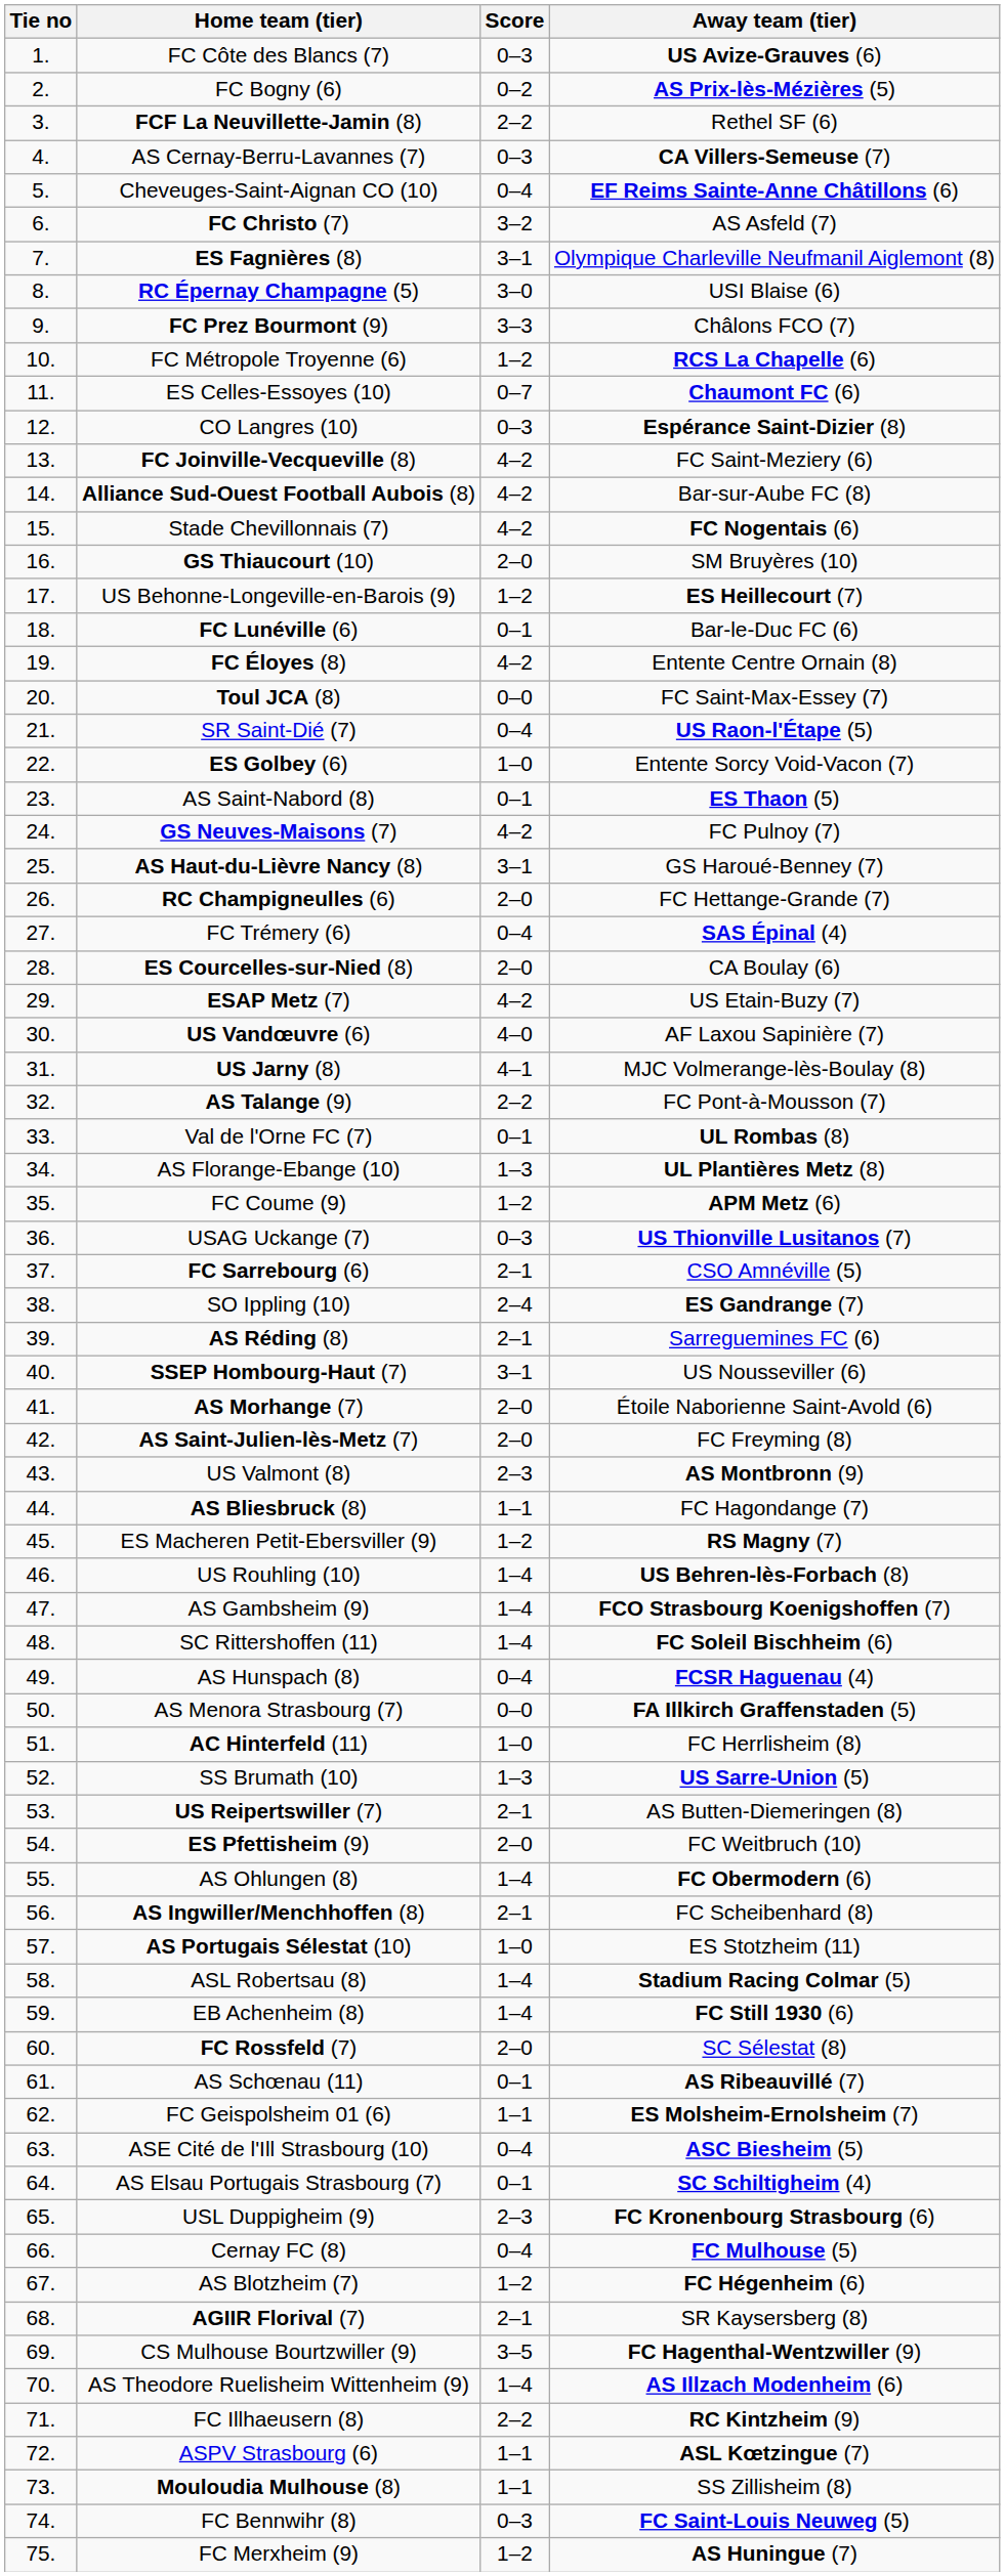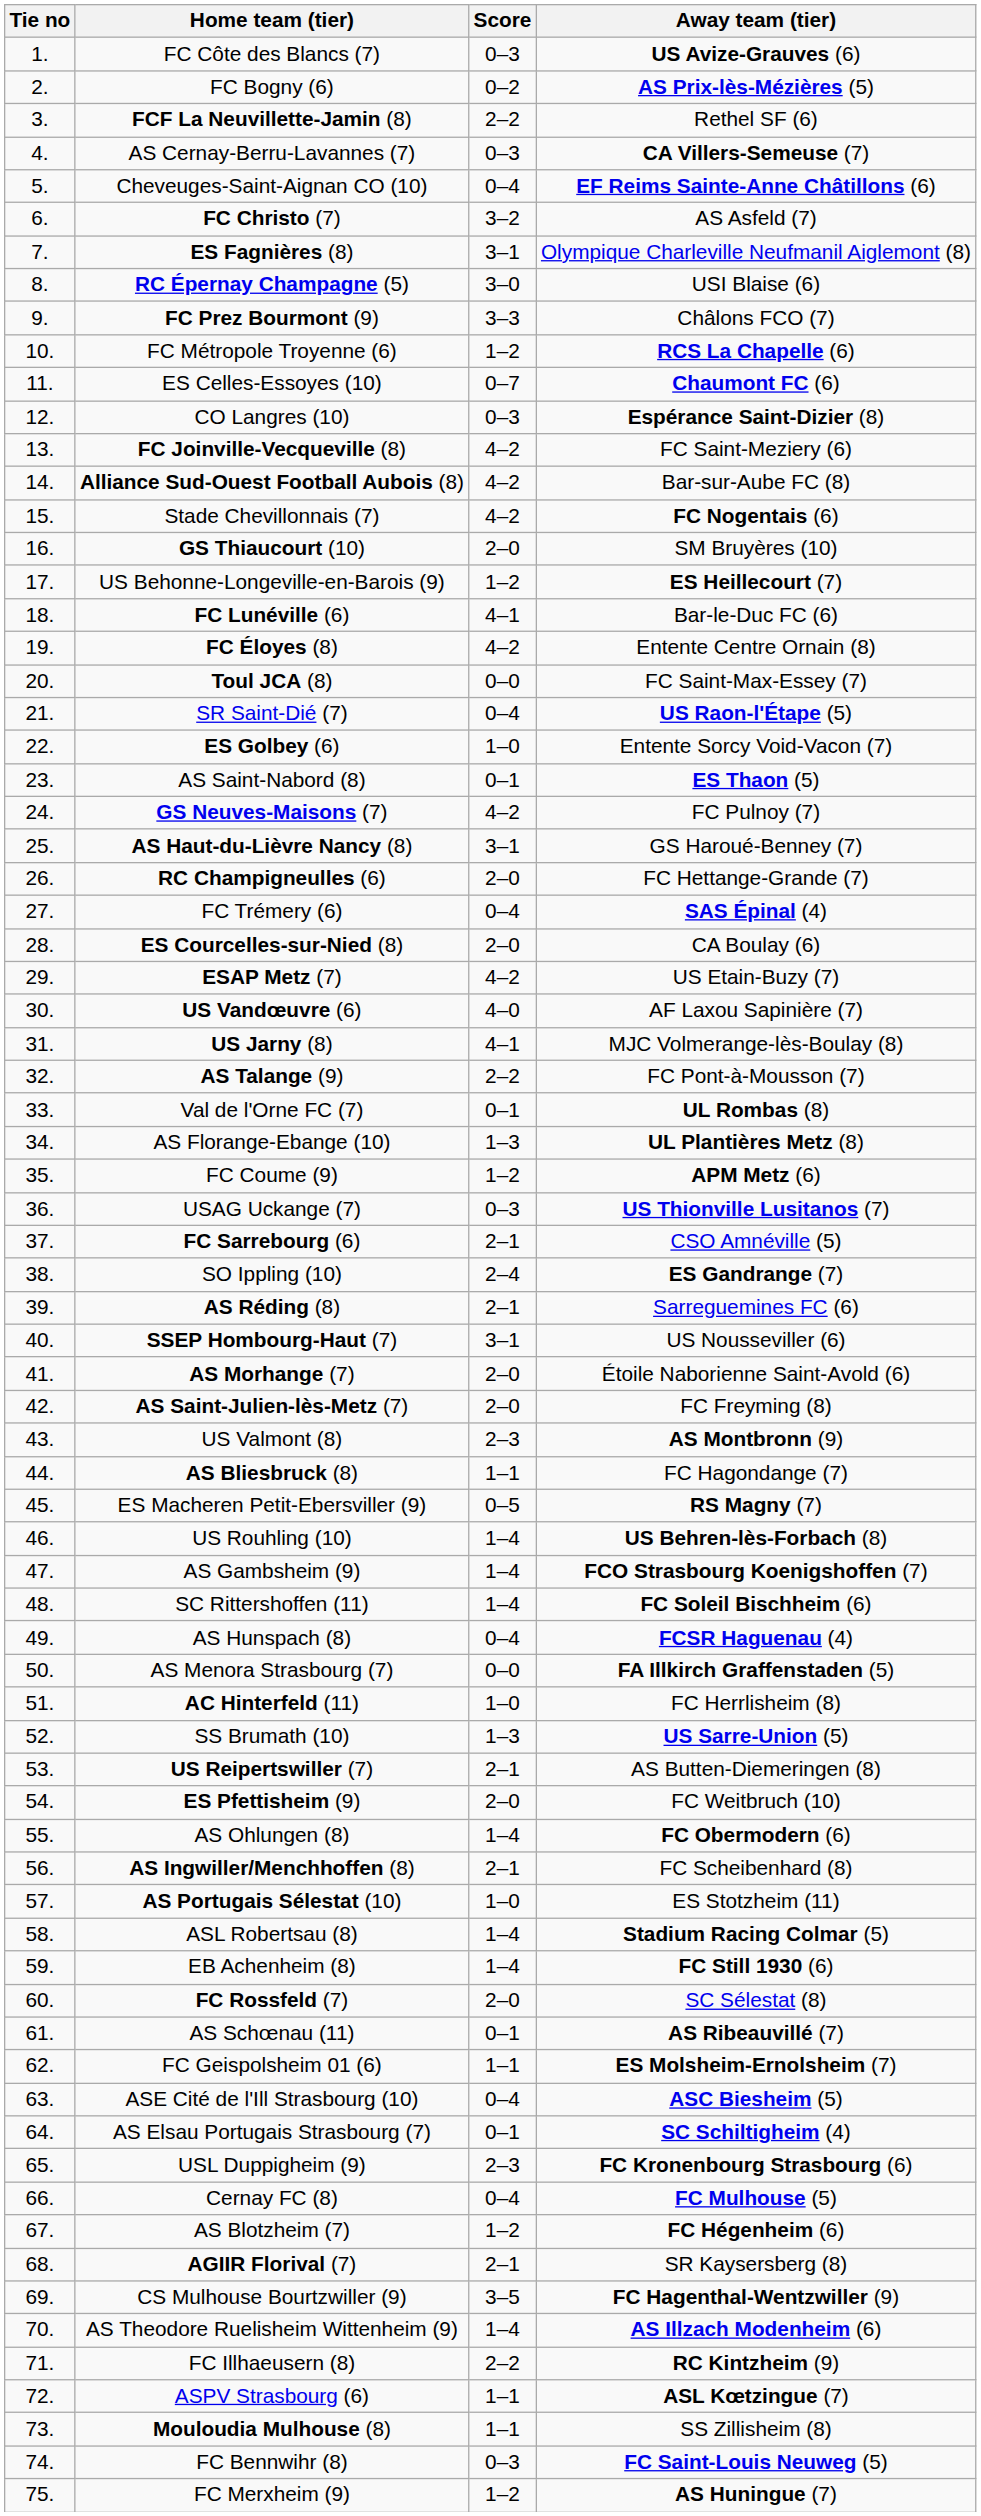 <table class="wikitable" style="text-align: center">
 <tr>
 <th>Tie no</th>
 <th>Home team (tier)</th>
 <th>Score</th>
 <th>Away team (tier)</th>
 </tr>
 <tr>
 <td>1.</td>
 <td>FC Côte des Blancs (7)</td>
 <td>0–3</td>
 <td><strong>US Avize-Grauves</strong> (6)</td>
 </tr>
 <tr>
 <td>2.</td>
 <td>FC Bogny (6)</td>
 <td>0–2</td>
 <td><strong><a href='#'>AS Prix-lès-Mézières</a></strong> (5)</td>
 </tr>
 <tr>
 <td>3.</td>
 <td><strong>FCF La Neuvillette-Jamin</strong> (8)</td>
 <td>2–2 </td>
 <td>Rethel SF (6)</td>
 </tr>
 <tr>
 <td>4.</td>
 <td>AS Cernay-Berru-Lavannes (7)</td>
 <td>0–3</td>
 <td><strong>CA Villers-Semeuse</strong> (7)</td>
 </tr>
 <tr>
 <td>5.</td>
 <td>Cheveuges-Saint-Aignan CO (10)</td>
 <td>0–4</td>
 <td><strong><a href='#'>EF Reims Sainte-Anne Châtillons</a></strong> (6)</td>
 </tr>
 <tr>
 <td>6.</td>
 <td><strong>FC Christo</strong> (7)</td>
 <td>3–2</td>
 <td>AS Asfeld (7)</td>
 </tr>
 <tr>
 <td>7.</td>
 <td><strong>ES Fagnières</strong> (8)</td>
 <td>3–1</td>
 <td><a href='#'>Olympique Charleville Neufmanil Aiglemont</a> (8)</td>
 </tr>
 <tr>
 <td>8.</td>
 <td><strong><a href='#'>RC Épernay Champagne</a></strong> (5)</td>
 <td>3–0</td>
 <td>USI Blaise (6)</td>
 </tr>
 <tr>
 <td>9.</td>
 <td><strong>FC Prez Bourmont</strong> (9)</td>
 <td>3–3 </td>
 <td>Châlons FCO (7)</td>
 </tr>
 <tr>
 <td>10.</td>
 <td>FC Métropole Troyenne (6)</td>
 <td>1–2</td>
 <td><strong><a href='#'>RCS La Chapelle</a></strong> (6)</td>
 </tr>
 <tr>
 <td>11.</td>
 <td>ES Celles-Essoyes (10)</td>
 <td>0–7</td>
 <td><strong><a href='#'>Chaumont FC</a></strong> (6)</td>
 </tr>
 <tr>
 <td>12.</td>
 <td>CO Langres (10)</td>
 <td>0–3</td>
 <td><strong>Espérance Saint-Dizier</strong> (8)</td>
 </tr>
 <tr>
 <td>13.</td>
 <td><strong>FC Joinville-Vecqueville</strong> (8)</td>
 <td>4–2</td>
 <td>FC Saint-Meziery (6)</td>
 </tr>
 <tr>
 <td>14.</td>
 <td><strong>Alliance Sud-Ouest Football Aubois</strong> (8)</td>
 <td>4–2</td>
 <td>Bar-sur-Aube FC (8)</td>
 </tr>
 <tr>
 <td>15.</td>
 <td>Stade Chevillonnais (7)</td>
 <td>4–2</td>
 <td><strong>FC Nogentais</strong> (6)</td>
 </tr>
 <tr>
 <td>16.</td>
 <td><strong>GS Thiaucourt</strong> (10)</td>
 <td>2–0</td>
 <td>SM Bruyères (10)</td>
 </tr>
 <tr>
 <td>17.</td>
 <td>US Behonne-Longeville-en-Barois (9)</td>
 <td>1–2</td>
 <td><strong>ES Heillecourt</strong> (7)</td>
 </tr>
 <tr>
 <td>18.</td>
 <td><strong>FC Lunéville</strong> (6)</td>
-<td>0–1</td>
+<td>4–1</td>
 <td>Bar-le-Duc FC (6)</td>
 </tr>
 <tr>
 <td>19.</td>
 <td><strong>FC Éloyes</strong> (8)</td>
 <td>4–2</td>
 <td>Entente Centre Ornain (8)</td>
 </tr>
 <tr>
 <td>20.</td>
 <td><strong>Toul JCA</strong> (8)</td>
 <td>0–0 </td>
 <td>FC Saint-Max-Essey (7)</td>
 </tr>
 <tr>
 <td>21.</td>
 <td><a href='#'>SR Saint-Dié</a> (7)</td>
 <td>0–4</td>
 <td><strong><a href='#'>US Raon-l'Étape</a></strong> (5)</td>
 </tr>
 <tr>
 <td>22.</td>
 <td><strong>ES Golbey</strong> (6)</td>
 <td>1–0</td>
 <td>Entente Sorcy Void-Vacon (7)</td>
 </tr>
 <tr>
 <td>23.</td>
 <td>AS Saint-Nabord (8)</td>
 <td>0–1</td>
 <td><strong><a href='#'>ES Thaon</a></strong> (5)</td>
 </tr>
 <tr>
 <td>24.</td>
 <td><strong><a href='#'>GS Neuves-Maisons</a></strong> (7)</td>
 <td>4–2</td>
 <td>FC Pulnoy (7)</td>
 </tr>
 <tr>
 <td>25.</td>
 <td><strong>AS Haut-du-Lièvre Nancy</strong> (8)</td>
 <td>3–1</td>
 <td>GS Haroué-Benney (7)</td>
 </tr>
 <tr>
 <td>26.</td>
 <td><strong>RC Champigneulles</strong> (6)</td>
 <td>2–0</td>
 <td>FC Hettange-Grande (7)</td>
 </tr>
 <tr>
 <td>27.</td>
 <td>FC Trémery (6)</td>
 <td>0–4</td>
 <td><strong><a href='#'>SAS Épinal</a></strong> (4)</td>
 </tr>
 <tr>
 <td>28.</td>
 <td><strong>ES Courcelles-sur-Nied</strong> (8)</td>
 <td>2–0</td>
 <td>CA Boulay (6)</td>
 </tr>
 <tr>
 <td>29.</td>
 <td><strong>ESAP Metz</strong> (7)</td>
 <td>4–2</td>
 <td>US Etain-Buzy (7)</td>
 </tr>
 <tr>
 <td>30.</td>
 <td><strong>US Vandœuvre</strong> (6)</td>
 <td>4–0</td>
 <td>AF Laxou Sapinière (7)</td>
 </tr>
 <tr>
 <td>31.</td>
 <td><strong>US Jarny</strong> (8)</td>
 <td>4–1</td>
 <td>MJC Volmerange-lès-Boulay (8)</td>
 </tr>
 <tr>
 <td>32.</td>
 <td><strong>AS Talange</strong> (9)</td>
 <td>2–2 </td>
 <td>FC Pont-à-Mousson (7)</td>
 </tr>
 <tr>
 <td>33.</td>
 <td>Val de l'Orne FC (7)</td>
 <td>0–1</td>
 <td><strong>UL Rombas</strong> (8)</td>
 </tr>
 <tr>
 <td>34.</td>
 <td>AS Florange-Ebange (10)</td>
 <td>1–3</td>
 <td><strong>UL Plantières Metz</strong> (8)</td>
 </tr>
 <tr>
 <td>35.</td>
 <td>FC Coume (9)</td>
 <td>1–2</td>
 <td><strong>APM Metz</strong> (6)</td>
 </tr>
 <tr>
 <td>36.</td>
 <td>USAG Uckange (7)</td>
 <td>0–3</td>
 <td><strong><a href='#'>US Thionville Lusitanos</a></strong> (7)</td>
 </tr>
 <tr>
 <td>37.</td>
 <td><strong>FC Sarrebourg</strong> (6)</td>
 <td>2–1</td>
 <td><a href='#'>CSO Amnéville</a> (5)</td>
 </tr>
 <tr>
 <td>38.</td>
 <td>SO Ippling (10)</td>
 <td>2–4</td>
 <td><strong>ES Gandrange</strong> (7)</td>
 </tr>
 <tr>
 <td>39.</td>
 <td><strong>AS Réding</strong> (8)</td>
 <td>2–1</td>
 <td><a href='#'>Sarreguemines FC</a> (6)</td>
 </tr>
 <tr>
 <td>40.</td>
 <td><strong>SSEP Hombourg-Haut</strong> (7)</td>
 <td>3–1</td>
 <td>US Nousseviller (6)</td>
 </tr>
 <tr>
 <td>41.</td>
 <td><strong>AS Morhange</strong> (7)</td>
 <td>2–0</td>
 <td>Étoile Naborienne Saint-Avold (6)</td>
 </tr>
 <tr>
 <td>42.</td>
 <td><strong>AS Saint-Julien-lès-Metz</strong> (7)</td>
 <td>2–0</td>
 <td>FC Freyming (8)</td>
 </tr>
 <tr>
 <td>43.</td>
 <td>US Valmont (8)</td>
 <td>2–3</td>
 <td><strong>AS Montbronn</strong> (9)</td>
 </tr>
 <tr>
 <td>44.</td>
 <td><strong>AS Bliesbruck</strong> (8)</td>
 <td>1–1 </td>
 <td>FC Hagondange (7)</td>
 </tr>
 <tr>
 <td>45.</td>
 <td>ES Macheren Petit-Ebersviller (9)</td>
-<td>1–2</td>
+<td>0–5</td>
 <td><strong>RS Magny</strong> (7)</td>
 </tr>
 <tr>
 <td>46.</td>
 <td>US Rouhling (10)</td>
 <td>1–4</td>
 <td><strong>US Behren-lès-Forbach</strong> (8)</td>
 </tr>
 <tr>
 <td>47.</td>
 <td>AS Gambsheim (9)</td>
 <td>1–4</td>
 <td><strong>FCO Strasbourg Koenigshoffen</strong> (7)</td>
 </tr>
 <tr>
 <td>48.</td>
 <td>SC Rittershoffen (11)</td>
 <td>1–4</td>
 <td><strong>FC Soleil Bischheim</strong> (6)</td>
 </tr>
 <tr>
 <td>49.</td>
 <td>AS Hunspach (8)</td>
 <td>0–4</td>
 <td><strong><a href='#'>FCSR Haguenau</a></strong> (4)</td>
 </tr>
 <tr>
 <td>50.</td>
 <td>AS Menora Strasbourg (7)</td>
 <td>0–0 </td>
 <td><strong>FA Illkirch Graffenstaden</strong> (5)</td>
 </tr>
 <tr>
 <td>51.</td>
 <td><strong>AC Hinterfeld</strong> (11)</td>
 <td>1–0</td>
 <td>FC Herrlisheim (8)</td>
 </tr>
 <tr>
 <td>52.</td>
 <td>SS Brumath (10)</td>
 <td>1–3</td>
 <td><strong><a href='#'>US Sarre-Union</a></strong> (5)</td>
 </tr>
 <tr>
 <td>53.</td>
 <td><strong>US Reipertswiller</strong> (7)</td>
 <td>2–1</td>
 <td>AS Butten-Diemeringen (8)</td>
 </tr>
 <tr>
 <td>54.</td>
 <td><strong>ES Pfettisheim</strong> (9)</td>
 <td>2–0</td>
 <td>FC Weitbruch (10)</td>
 </tr>
 <tr>
 <td>55.</td>
 <td>AS Ohlungen (8)</td>
 <td>1–4</td>
 <td><strong>FC Obermodern</strong> (6)</td>
 </tr>
 <tr>
 <td>56.</td>
 <td><strong>AS Ingwiller/Menchhoffen</strong> (8)</td>
 <td>2–1</td>
 <td>FC Scheibenhard (8)</td>
 </tr>
 <tr>
 <td>57.</td>
 <td><strong>AS Portugais Sélestat</strong> (10)</td>
 <td>1–0</td>
 <td>ES Stotzheim (11)</td>
 </tr>
 <tr>
 <td>58.</td>
 <td>ASL Robertsau (8)</td>
 <td>1–4</td>
 <td><strong>Stadium Racing Colmar</strong> (5)</td>
 </tr>
 <tr>
 <td>59.</td>
 <td>EB Achenheim (8)</td>
 <td>1–4</td>
 <td><strong>FC Still 1930</strong> (6)</td>
 </tr>
 <tr>
 <td>60.</td>
 <td><strong>FC Rossfeld</strong> (7)</td>
 <td>2–0</td>
 <td><a href='#'>SC Sélestat</a> (8)</td>
 </tr>
 <tr>
 <td>61.</td>
 <td>AS Schœnau (11)</td>
 <td>0–1</td>
 <td><strong>AS Ribeauvillé</strong> (7)</td>
 </tr>
 <tr>
 <td>62.</td>
 <td>FC Geispolsheim 01 (6)</td>
 <td>1–1 </td>
 <td><strong>ES Molsheim-Ernolsheim</strong> (7)</td>
 </tr>
 <tr>
 <td>63.</td>
 <td>ASE Cité de l'Ill Strasbourg (10)</td>
 <td>0–4</td>
 <td><strong><a href='#'>ASC Biesheim</a></strong> (5)</td>
 </tr>
 <tr>
 <td>64.</td>
 <td>AS Elsau Portugais Strasbourg (7)</td>
 <td>0–1</td>
 <td><strong><a href='#'>SC Schiltigheim</a></strong> (4)</td>
 </tr>
 <tr>
 <td>65.</td>
 <td>USL Duppigheim (9)</td>
 <td>2–3</td>
 <td><strong>FC Kronenbourg Strasbourg</strong> (6)</td>
 </tr>
 <tr>
 <td>66.</td>
 <td>Cernay FC (8)</td>
 <td>0–4</td>
 <td><strong><a href='#'>FC Mulhouse</a></strong> (5)</td>
 </tr>
 <tr>
 <td>67.</td>
 <td>AS Blotzheim (7)</td>
 <td>1–2</td>
 <td><strong>FC Hégenheim</strong> (6)</td>
 </tr>
 <tr>
 <td>68.</td>
 <td><strong>AGIIR Florival</strong> (7)</td>
 <td>2–1</td>
 <td>SR Kaysersberg (8)</td>
 </tr>
 <tr>
 <td>69.</td>
 <td>CS Mulhouse Bourtzwiller (9)</td>
 <td>3–5</td>
 <td><strong>FC Hagenthal-Wentzwiller</strong> (9)</td>
 </tr>
 <tr>
 <td>70.</td>
 <td>AS Theodore Ruelisheim Wittenheim (9)</td>
 <td>1–4</td>
 <td><strong><a href='#'>AS Illzach Modenheim</a></strong> (6)</td>
 </tr>
 <tr>
 <td>71.</td>
 <td>FC Illhaeusern (8)</td>
 <td>2–2 </td>
 <td><strong>RC Kintzheim</strong> (9)</td>
 </tr>
 <tr>
 <td>72.</td>
 <td><a href='#'>ASPV Strasbourg</a> (6)</td>
 <td>1–1 </td>
 <td><strong>ASL Kœtzingue</strong> (7)</td>
 </tr>
 <tr>
 <td>73.</td>
 <td><strong>Mouloudia Mulhouse</strong> (8)</td>
 <td>1–1 </td>
 <td>SS Zillisheim (8)</td>
 </tr>
 <tr>
 <td>74.</td>
 <td>FC Bennwihr (8)</td>
 <td>0–3</td>
 <td><strong><a href='#'>FC Saint-Louis Neuweg</a></strong> (5)</td>
 </tr>
 <tr>
 <td>75.</td>
 <td>FC Merxheim (9)</td>
 <td>1–2</td>
 <td><strong>AS Huningue</strong> (7)</td>
 </tr>
 </table>
